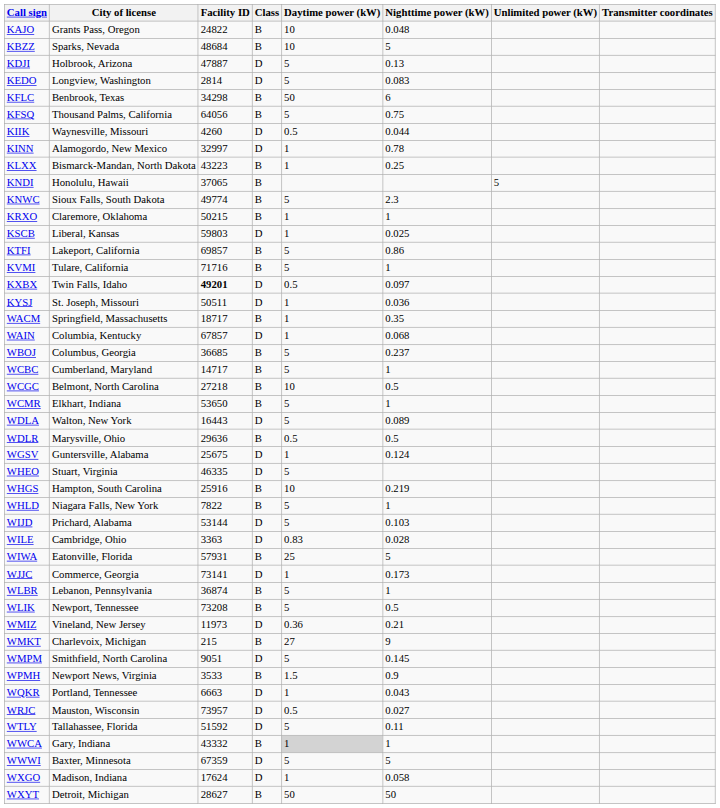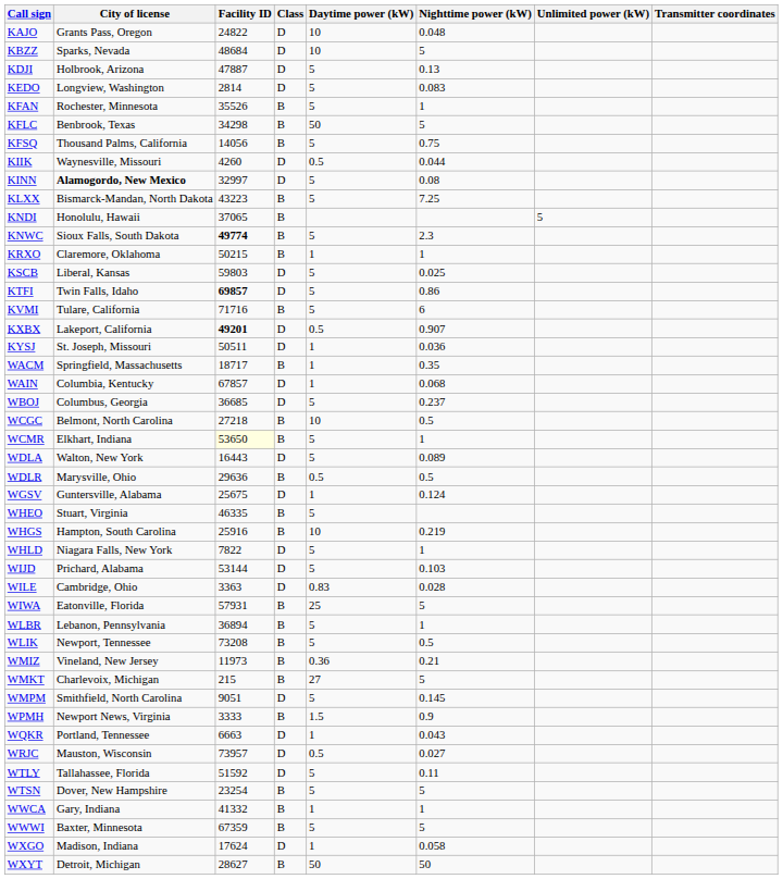 <table class="wikitable sortable">
 <tr>
 <th><a href='#'>Call sign</a></th>
 <th>City of license</th>
 <th>Facility ID</th>
 <th>Class</th>
 <th>Daytime power (kW)</th>
 <th>Nighttime power (kW)</th>
 <th>Unlimited power (kW)</th>
 <th>Transmitter coordinates</th>
 </tr>
 <tr>
 <td><a href='#'>KAJO</a></td>
 <td>Grants Pass, Oregon</td>
 <td>24822</td>
-<td>B</td>
+<td>D</td>
 <td>10</td>
 <td>0.048</td>
 <td></td>
 <td></td>
 </tr>
 <tr>
 <td><a href='#'>KBZZ</a></td>
 <td>Sparks, Nevada</td>
 <td>48684</td>
-<td>B</td>
+<td>D</td>
 <td>10</td>
 <td>5</td>
 <td></td>
 <td></td>
 </tr>
 <tr>
 <td><a href='#'>KDJI</a></td>
 <td>Holbrook, Arizona</td>
 <td>47887</td>
 <td>D</td>
 <td>5</td>
 <td>0.13</td>
 <td></td>
 <td></td>
 </tr>
 <tr>
 <td><a href='#'>KEDO</a></td>
 <td>Longview, Washington</td>
 <td>2814</td>
 <td>D</td>
 <td>5</td>
 <td>0.083</td>
 <td></td>
 <td></td>
 </tr>
 <tr>
+<td><a href='#'>KFAN</a></td>
+<td>Rochester, Minnesota</td>
+<td>35526</td>
+<td>B</td>
+<td>5</td>
+<td>1</td>
+<td></td>
+<td></td>
+</tr>
+<tr>
 <td><a href='#'>KFLC</a></td>
 <td>Benbrook, Texas</td>
 <td>34298</td>
 <td>B</td>
 <td>50</td>
-<td>6</td>
+<td>5</td>
 <td></td>
 <td></td>
 </tr>
 <tr>
 <td><a href='#'>KFSQ</a></td>
 <td>Thousand Palms, California</td>
-<td>64056</td>
+<td>14056</td>
 <td>B</td>
 <td>5</td>
 <td>0.75</td>
 <td></td>
 <td></td>
 </tr>
 <tr>
 <td><a href='#'>KIIK</a></td>
 <td>Waynesville, Missouri</td>
 <td>4260</td>
 <td>D</td>
 <td>0.5</td>
 <td>0.044</td>
 <td></td>
 <td></td>
 </tr>
 <tr>
 <td><a href='#'>KINN</a></td>
-<td>Alamogordo, New Mexico</td>
+<td><strong>Alamogordo, New Mexico</strong></td>
 <td>32997</td>
 <td>D</td>
-<td>1</td>
-<td>0.78</td>
+<td>5</td>
+<td>0.08</td>
 <td></td>
 <td></td>
 </tr>
 <tr>
 <td><a href='#'>KLXX</a></td>
 <td>Bismarck-Mandan, North Dakota</td>
 <td>43223</td>
 <td>B</td>
-<td>1</td>
-<td>0.25</td>
+<td>5</td>
+<td>7.25</td>
 <td></td>
 <td></td>
 </tr>
 <tr>
 <td><a href='#'>KNDI</a></td>
 <td>Honolulu, Hawaii</td>
 <td>37065</td>
 <td>B</td>
 <td></td>
 <td></td>
 <td>5</td>
 <td></td>
 </tr>
 <tr>
 <td><a href='#'>KNWC</a></td>
 <td>Sioux Falls, South Dakota</td>
-<td>49774</td>
+<td><strong>49774</strong></td>
 <td>B</td>
 <td>5</td>
 <td>2.3</td>
 <td></td>
 <td></td>
 </tr>
 <tr>
 <td><a href='#'>KRXO</a></td>
 <td>Claremore, Oklahoma</td>
 <td>50215</td>
 <td>B</td>
 <td>1</td>
 <td>1</td>
 <td></td>
 <td></td>
 </tr>
 <tr>
 <td><a href='#'>KSCB</a></td>
 <td>Liberal, Kansas</td>
 <td>59803</td>
 <td>D</td>
-<td>1</td>
+<td>5</td>
 <td>0.025</td>
 <td></td>
 <td></td>
 </tr>
 <tr>
 <td><a href='#'>KTFI</a></td>
-<td>Lakeport, California</td>
-<td>69857</td>
-<td>B</td>
+<td>Twin Falls, Idaho</td>
+<td><strong>69857</strong></td>
+<td>D</td>
 <td>5</td>
 <td>0.86</td>
 <td></td>
 <td></td>
 </tr>
 <tr>
 <td><a href='#'>KVMI</a></td>
 <td>Tulare, California</td>
 <td>71716</td>
 <td>B</td>
 <td>5</td>
-<td>1</td>
+<td>6</td>
 <td></td>
 <td></td>
 </tr>
 <tr>
 <td><a href='#'>KXBX</a></td>
-<td>Twin Falls, Idaho</td>
+<td>Lakeport, California</td>
 <td><strong>49201</strong></td>
 <td>D</td>
 <td>0.5</td>
-<td>0.097</td>
+<td>0.907</td>
 <td></td>
 <td></td>
 </tr>
 <tr>
 <td><a href='#'>KYSJ</a></td>
 <td>St. Joseph, Missouri</td>
 <td>50511</td>
 <td>D</td>
 <td>1</td>
 <td>0.036</td>
 <td></td>
 <td></td>
 </tr>
 <tr>
 <td><a href='#'>WACM</a></td>
 <td>Springfield, Massachusetts</td>
 <td>18717</td>
 <td>B</td>
 <td>1</td>
 <td>0.35</td>
 <td></td>
 <td></td>
 </tr>
 <tr>
 <td><a href='#'>WAIN</a></td>
 <td>Columbia, Kentucky</td>
 <td>67857</td>
 <td>D</td>
 <td>1</td>
 <td>0.068</td>
 <td></td>
 <td></td>
 </tr>
 <tr>
 <td><a href='#'>WBOJ</a></td>
 <td>Columbus, Georgia</td>
 <td>36685</td>
-<td>B</td>
+<td>D</td>
 <td>5</td>
 <td>0.237</td>
-<td></td>
-<td></td>
-</tr>
-<tr>
-<td><a href='#'>WCBC</a></td>
-<td>Cumberland, Maryland</td>
-<td>14717</td>
-<td>B</td>
-<td>5</td>
-<td>1</td>
 <td></td>
 <td></td>
 </tr>
 <tr>
 <td><a href='#'>WCGC</a></td>
 <td>Belmont, North Carolina</td>
 <td>27218</td>
 <td>B</td>
 <td>10</td>
 <td>0.5</td>
 <td></td>
 <td></td>
 </tr>
 <tr>
 <td><a href='#'>WCMR</a></td>
 <td>Elkhart, Indiana</td>
-<td>53650</td>
+<td style="background: lightyellow;">53650</td>
 <td>B</td>
 <td>5</td>
 <td>1</td>
 <td></td>
 <td></td>
 </tr>
 <tr>
 <td><a href='#'>WDLA</a></td>
 <td>Walton, New York</td>
 <td>16443</td>
 <td>D</td>
 <td>5</td>
 <td>0.089</td>
 <td></td>
 <td></td>
 </tr>
 <tr>
 <td><a href='#'>WDLR</a></td>
 <td>Marysville, Ohio</td>
 <td>29636</td>
 <td>B</td>
 <td>0.5</td>
 <td>0.5</td>
 <td></td>
 <td></td>
 </tr>
 <tr>
 <td><a href='#'>WGSV</a></td>
 <td>Guntersville, Alabama</td>
 <td>25675</td>
 <td>D</td>
 <td>1</td>
 <td>0.124</td>
 <td></td>
 <td></td>
 </tr>
 <tr>
 <td><a href='#'>WHEO</a></td>
 <td>Stuart, Virginia</td>
 <td>46335</td>
-<td>D</td>
+<td>B</td>
 <td>5</td>
 <td></td>
 <td></td>
 <td></td>
 </tr>
 <tr>
 <td><a href='#'>WHGS</a></td>
 <td>Hampton, South Carolina</td>
 <td>25916</td>
 <td>B</td>
 <td>10</td>
 <td>0.219</td>
 <td></td>
 <td></td>
 </tr>
 <tr>
 <td><a href='#'>WHLD</a></td>
 <td>Niagara Falls, New York</td>
 <td>7822</td>
-<td>B</td>
+<td>D</td>
 <td>5</td>
 <td>1</td>
 <td></td>
 <td></td>
 </tr>
 <tr>
 <td><a href='#'>WIJD</a></td>
 <td>Prichard, Alabama</td>
 <td>53144</td>
 <td>D</td>
 <td>5</td>
 <td>0.103</td>
 <td></td>
 <td></td>
 </tr>
 <tr>
 <td><a href='#'>WILE</a></td>
 <td>Cambridge, Ohio</td>
 <td>3363</td>
 <td>D</td>
 <td>0.83</td>
 <td>0.028</td>
 <td></td>
 <td></td>
 </tr>
 <tr>
 <td><a href='#'>WIWA</a></td>
 <td>Eatonville, Florida</td>
 <td>57931</td>
 <td>B</td>
 <td>25</td>
 <td>5</td>
 <td></td>
 <td></td>
 </tr>
 <tr>
-<td><a href='#'>WJJC</a></td>
-<td>Commerce, Georgia</td>
-<td>73141</td>
-<td>D</td>
-<td>1</td>
-<td>0.173</td>
-<td></td>
-<td></td>
-</tr>
-<tr>
 <td><a href='#'>WLBR</a></td>
 <td>Lebanon, Pennsylvania</td>
-<td>36874</td>
+<td>36894</td>
 <td>B</td>
 <td>5</td>
 <td>1</td>
 <td></td>
 <td></td>
 </tr>
 <tr>
 <td><a href='#'>WLIK</a></td>
 <td>Newport, Tennessee</td>
 <td>73208</td>
 <td>B</td>
 <td>5</td>
 <td>0.5</td>
 <td></td>
 <td></td>
 </tr>
 <tr>
 <td><a href='#'>WMIZ</a></td>
 <td>Vineland, New Jersey</td>
 <td>11973</td>
-<td>D</td>
+<td>B</td>
 <td>0.36</td>
 <td>0.21</td>
 <td></td>
 <td></td>
 </tr>
 <tr>
 <td><a href='#'>WMKT</a></td>
 <td>Charlevoix, Michigan</td>
 <td>215</td>
 <td>B</td>
 <td>27</td>
-<td>9</td>
+<td>5</td>
 <td></td>
 <td></td>
 </tr>
 <tr>
 <td><a href='#'>WMPM</a></td>
 <td>Smithfield, North Carolina</td>
 <td>9051</td>
 <td>D</td>
 <td>5</td>
 <td>0.145</td>
 <td></td>
 <td></td>
 </tr>
 <tr>
 <td><a href='#'>WPMH</a></td>
 <td>Newport News, Virginia</td>
-<td>3533</td>
+<td>3333</td>
 <td>B</td>
 <td>1.5</td>
 <td>0.9</td>
 <td></td>
 <td></td>
 </tr>
 <tr>
 <td><a href='#'>WQKR</a></td>
 <td>Portland, Tennessee</td>
 <td>6663</td>
 <td>D</td>
 <td>1</td>
 <td>0.043</td>
 <td></td>
 <td></td>
 </tr>
 <tr>
 <td><a href='#'>WRJC</a></td>
 <td>Mauston, Wisconsin</td>
 <td>73957</td>
 <td>D</td>
 <td>0.5</td>
 <td>0.027</td>
 <td></td>
 <td></td>
 </tr>
 <tr>
 <td><a href='#'>WTLY</a></td>
 <td>Tallahassee, Florida</td>
 <td>51592</td>
 <td>D</td>
 <td>5</td>
 <td>0.11</td>
 <td></td>
 <td></td>
 </tr>
 <tr>
+<td><a href='#'>WTSN</a></td>
+<td>Dover, New Hampshire</td>
+<td>23254</td>
+<td>B</td>
+<td>5</td>
+<td>5</td>
+<td></td>
+<td></td>
+</tr>
+<tr>
 <td><a href='#'>WWCA</a></td>
 <td>Gary, Indiana</td>
-<td>43332</td>
+<td>41332</td>
 <td>B</td>
-<td style="background: lightgrey;">1</td>
+<td>1</td>
 <td>1</td>
 <td></td>
 <td></td>
 </tr>
 <tr>
 <td><a href='#'>WWWI</a></td>
 <td>Baxter, Minnesota</td>
 <td>67359</td>
-<td>D</td>
+<td>B</td>
 <td>5</td>
 <td>5</td>
 <td></td>
 <td></td>
 </tr>
 <tr>
 <td><a href='#'>WXGO</a></td>
 <td>Madison, Indiana</td>
 <td>17624</td>
 <td>D</td>
 <td>1</td>
 <td>0.058</td>
 <td></td>
 <td></td>
 </tr>
 <tr>
 <td><a href='#'>WXYT</a></td>
 <td>Detroit, Michigan</td>
 <td>28627</td>
 <td>B</td>
 <td>50</td>
 <td>50</td>
 <td></td>
 <td></td>
 </tr>
 </table>
